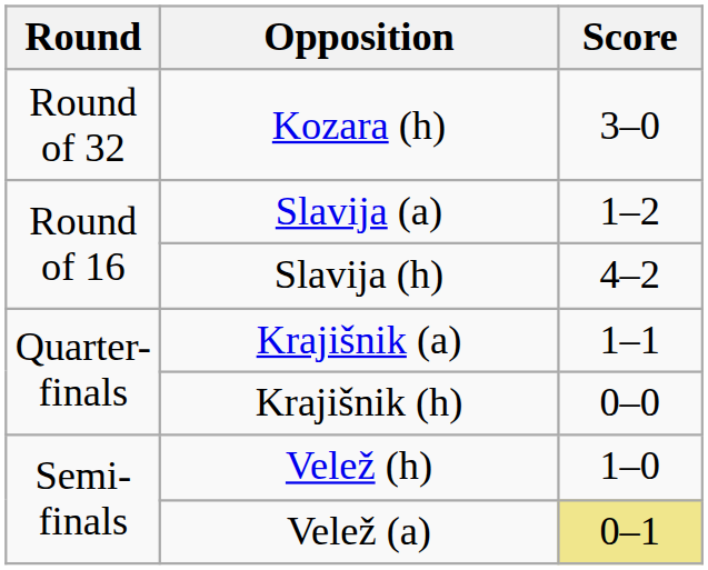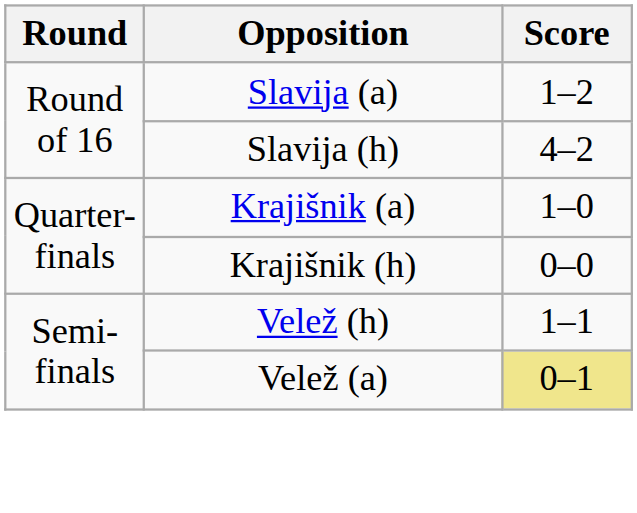 <table class="wikitable" style="text-align:center;margin-left:1em;float:right">
 <tr>
 <th style="width:25px;">Round</th>
 <th style="width:150px;">Opposition</th>
 <th style="width:50px;">Score</th>
-</tr>
-<tr>
-<td>Round of 32</td>
-<td><a href='#'>Kozara</a> (h)</td>
-<td>3–0</td>
 </tr>
 <tr>
 <td rowspan="2">Round of 16</td>
 <td><a href='#'>Slavija</a> (a)</td>
 <td>1–2</td>
 </tr>
 <tr>
 <td>Slavija (h)</td>
 <td>4–2</td>
 </tr>
 <tr>
 <td rowspan="2">Quarter-finals</td>
 <td><a href='#'>Krajišnik</a> (a)</td>
-<td>1–1</td>
+<td>1–0</td>
 </tr>
 <tr>
 <td>Krajišnik (h)</td>
 <td>0–0</td>
 </tr>
 <tr>
 <td rowspan="2">Semi-finals</td>
 <td><a href='#'>Velež</a> (h)</td>
-<td>1–0</td>
+<td>1–1</td>
 </tr>
 <tr>
 <td>Velež (a)</td>
 <td style="background: khaki;">0–1</td>
 </tr>
 </table>
